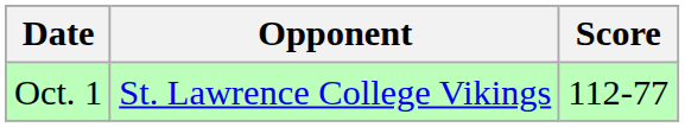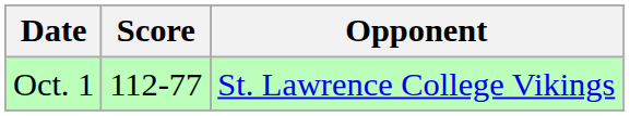 <table class="wikitable">
 <tr>
 <th>Date</th>
+<th>Score</th>
 <th>Opponent</th>
-<th>Score</th>
 </tr>
 <tr bgcolor="#bbffbb">
 <td>Oct. 1</td>
+<td>112-77</td>
 <td><a href='#'>St. Lawrence College Vikings</a></td>
-<td>112-77</td>
 </tr>
 </table>
